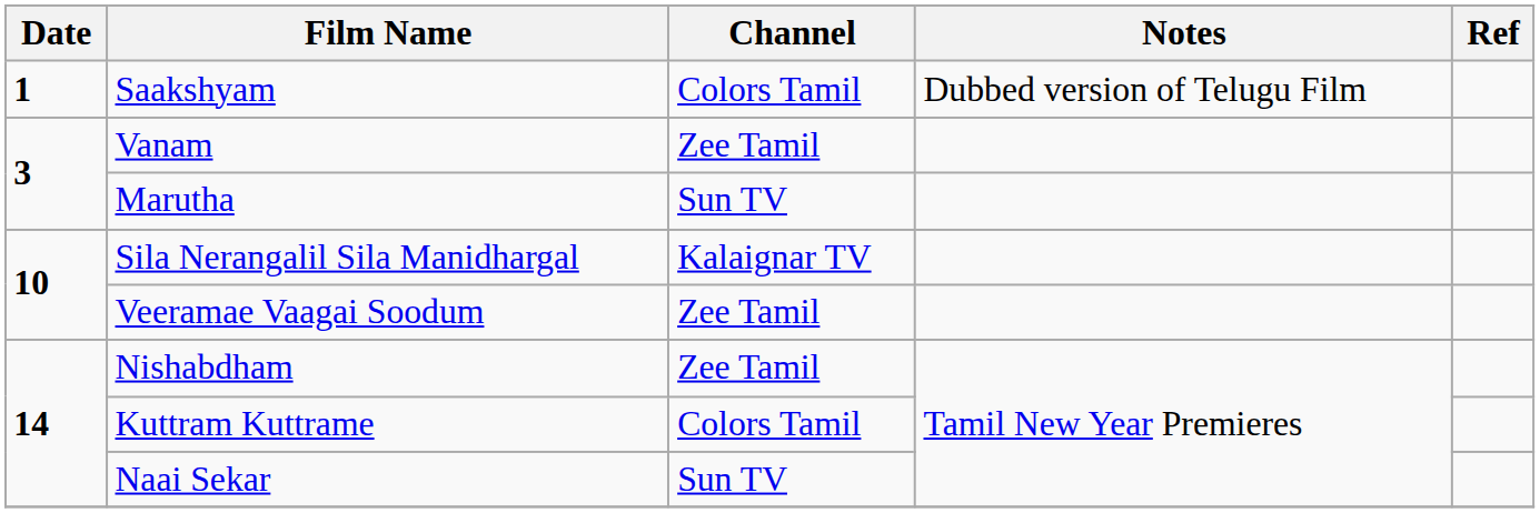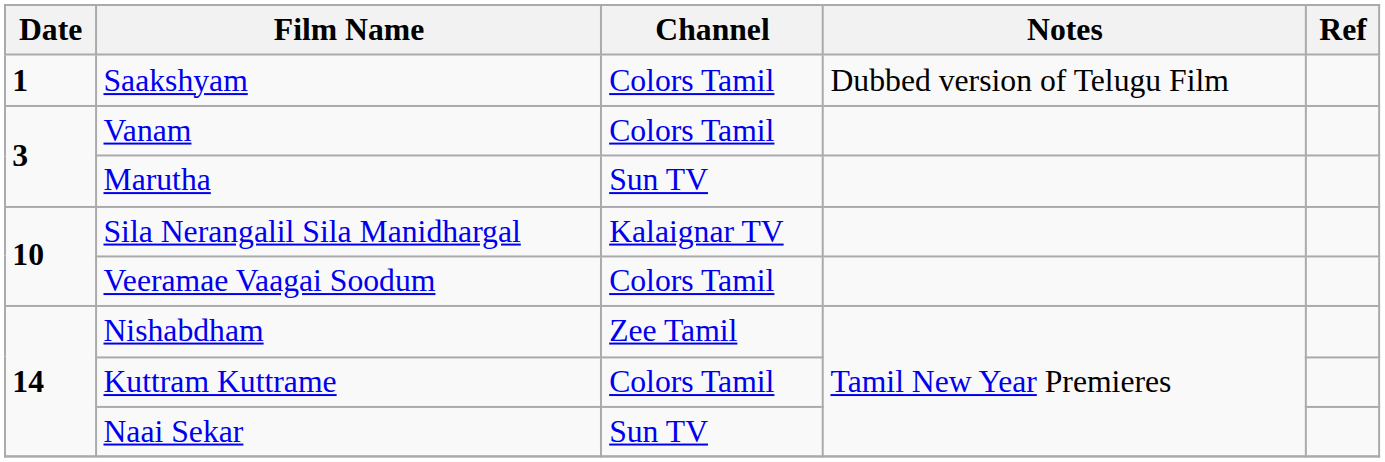 <table class="wikitable" width="55%">
 <tr>
 <th>Date</th>
 <th>Film Name</th>
 <th>Channel</th>
 <th>Notes</th>
 <th>Ref</th>
 </tr>
 <tr>
 <td rowspan="1"><strong>1</strong></td>
 <td><a href='#'>Saakshyam</a></td>
 <td><a href='#'>Colors Tamil</a></td>
 <td>Dubbed version of Telugu Film</td>
 <td></td>
 </tr>
 <tr>
 <td rowspan="2"><strong>3</strong></td>
 <td><a href='#'>Vanam</a></td>
-<td><a href='#'>Zee Tamil</a></td>
+<td><a href='#'>Colors Tamil</a></td>
 <td></td>
 <td></td>
 </tr>
 <tr>
 <td><a href='#'>Marutha</a></td>
 <td><a href='#'>Sun TV</a></td>
 <td></td>
 <td></td>
 </tr>
 <tr>
 <td rowspan="2"><strong>10</strong></td>
 <td><a href='#'>Sila Nerangalil Sila Manidhargal</a></td>
 <td><a href='#'>Kalaignar TV</a></td>
 <td></td>
 <td></td>
 </tr>
 <tr>
 <td><a href='#'>Veeramae Vaagai Soodum</a></td>
-<td><a href='#'>Zee Tamil</a></td>
+<td><a href='#'>Colors Tamil</a></td>
 <td></td>
 <td></td>
 </tr>
 <tr>
 <td rowspan="3"><strong>14</strong></td>
 <td><a href='#'>Nishabdham</a></td>
 <td><a href='#'>Zee Tamil</a></td>
 <td rowspan="3"><a href='#'>Tamil New Year</a> Premieres</td>
 <td></td>
 </tr>
 <tr>
 <td><a href='#'>Kuttram Kuttrame</a></td>
 <td><a href='#'>Colors Tamil</a></td>
 <td></td>
 </tr>
 <tr>
 <td><a href='#'>Naai Sekar</a></td>
 <td><a href='#'>Sun TV</a></td>
 <td></td>
 </tr>
 <tr>
 </tr>
 </table>
